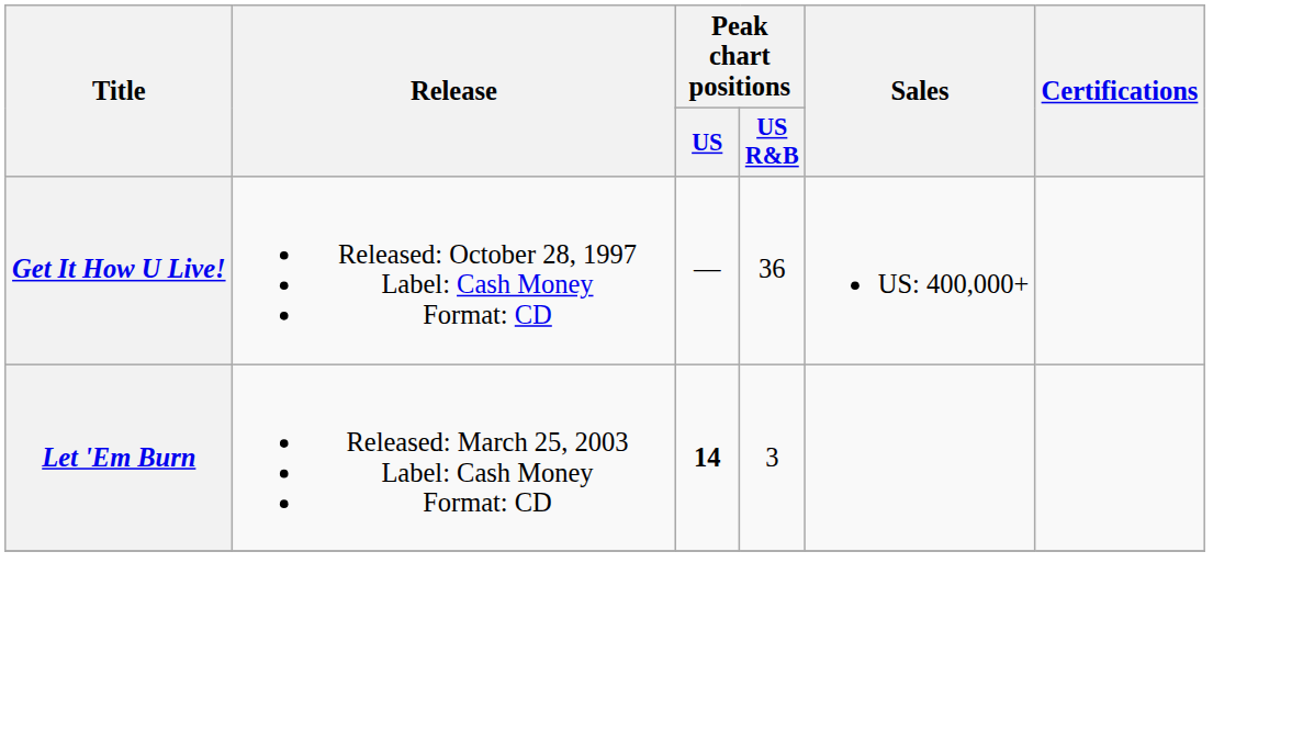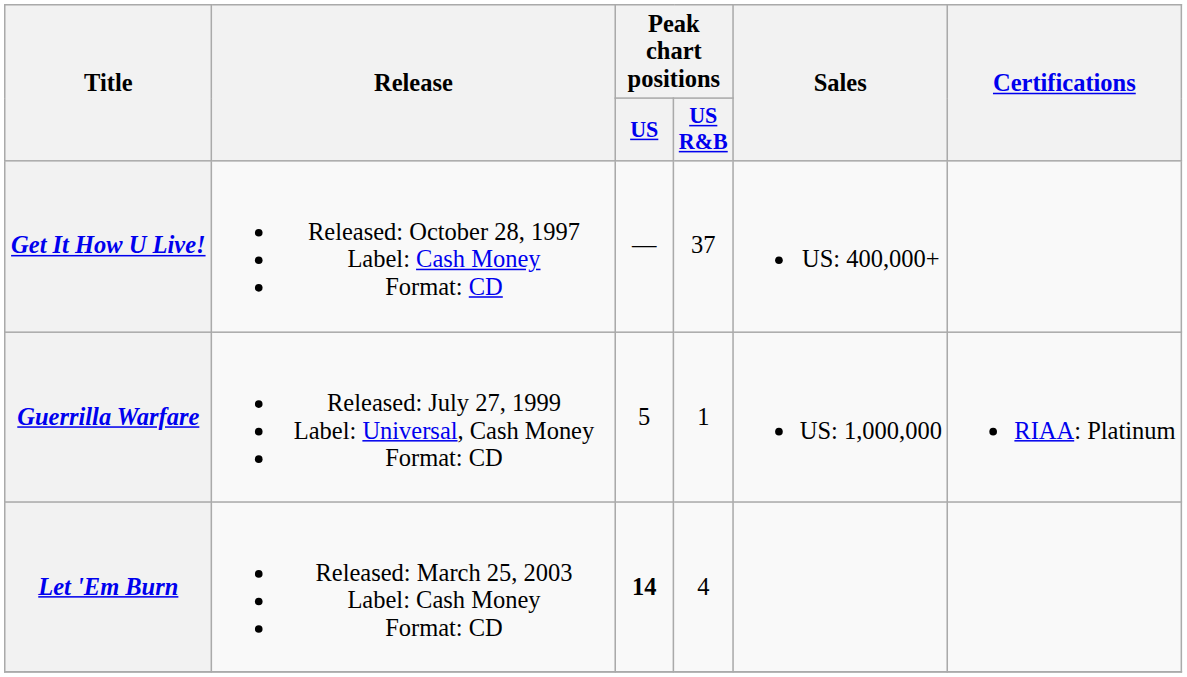 <table class="wikitable plainrowheaders" style="text-align:center;" border=1>
 <tr>
 <th scope=col rowspan=2 style="width:8em;">Title</th>
 <th scope=col rowspan=2 style="width:16em;">Release</th>
 <th scope=col colspan=2>Peak chart positions</th>
 <th scope="col" rowspan="2">Sales</th>
 <th scope="col" rowspan="2"><a href='#'>Certifications</a></th>
 </tr>
 <tr>
 <th scope=col style="width:2.2em;font-size:90%;"><a href='#'>US</a><br></th>
 <th scope=col style="width:2.2em;font-size:90%;"><a href='#'>US R&B</a><br></th>
 </tr>
 <tr>
 <th scope=row><em><a href='#'>Get It How U Live!</a></em></th>
 <td><br><ul><li>Released: October 28, 1997</li><li>Label: <a href='#'>Cash Money</a></li><li>Format: <a href='#'>CD</a></li></ul></td>
 <td>—</td>
-<td>36</td>
+<td>37</td>
 <td><br><ul><li>US: 400,000+</li></ul></td>
 <td></td>
+</tr>
+<tr>
+<th scope=row><em><a href='#'>Guerrilla Warfare</a></em></th>
+<td><br><ul><li>Released: July 27, 1999</li><li>Label: <a href='#'>Universal</a>, Cash Money</li><li>Format: CD</li></ul></td>
+<td>5</td>
+<td>1</td>
+<td><br><ul><li>US: 1,000,000</li></ul></td>
+<td><br><ul><li><a href='#'>RIAA</a>: Platinum</li></ul></td>
 </tr>
 <tr>
 <th scope=row><em><a href='#'>Let 'Em Burn</a></em></th>
 <td><br><ul><li>Released: March 25, 2003</li><li>Label: Cash Money</li><li>Format: CD</li></ul></td>
 <td><strong>14</strong></td>
-<td>3</td>
+<td>4</td>
 <td></td>
 <td></td>
 </tr>
 <tr>
 </tr>
 </table>
